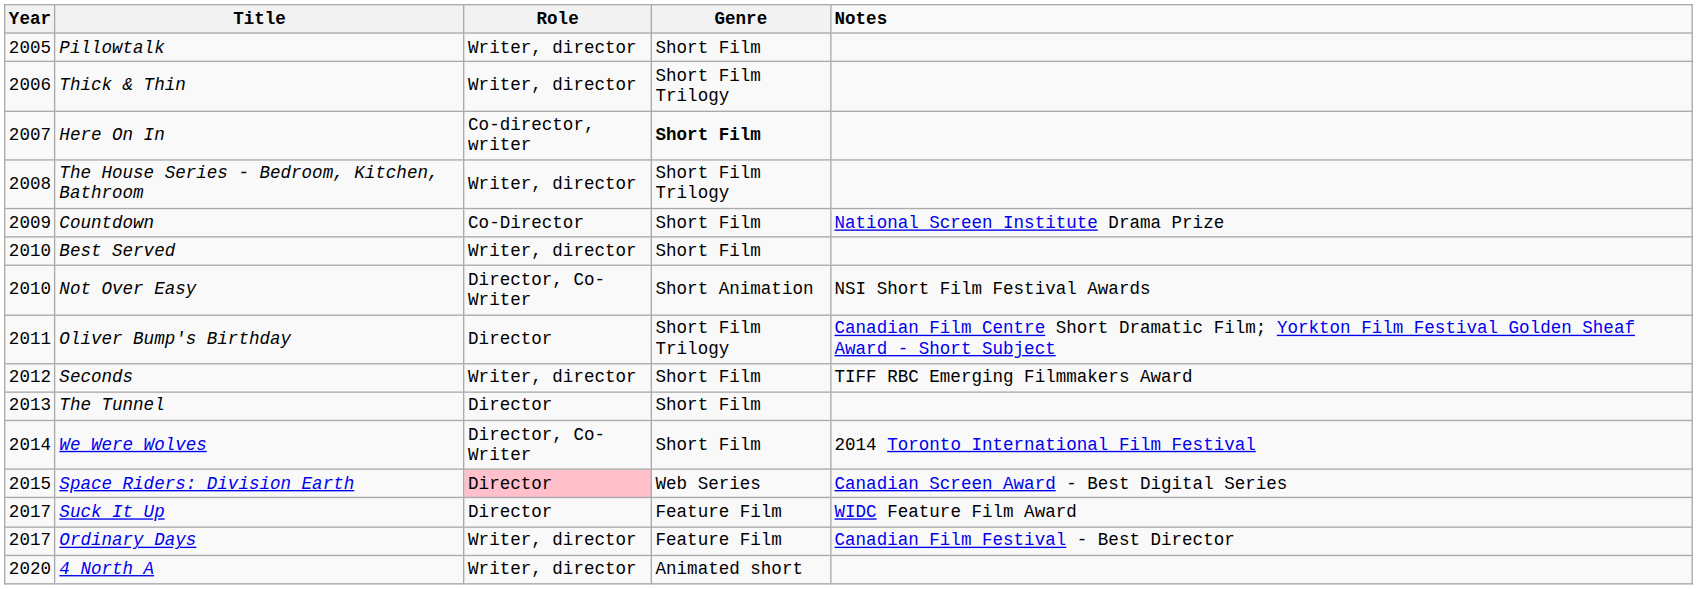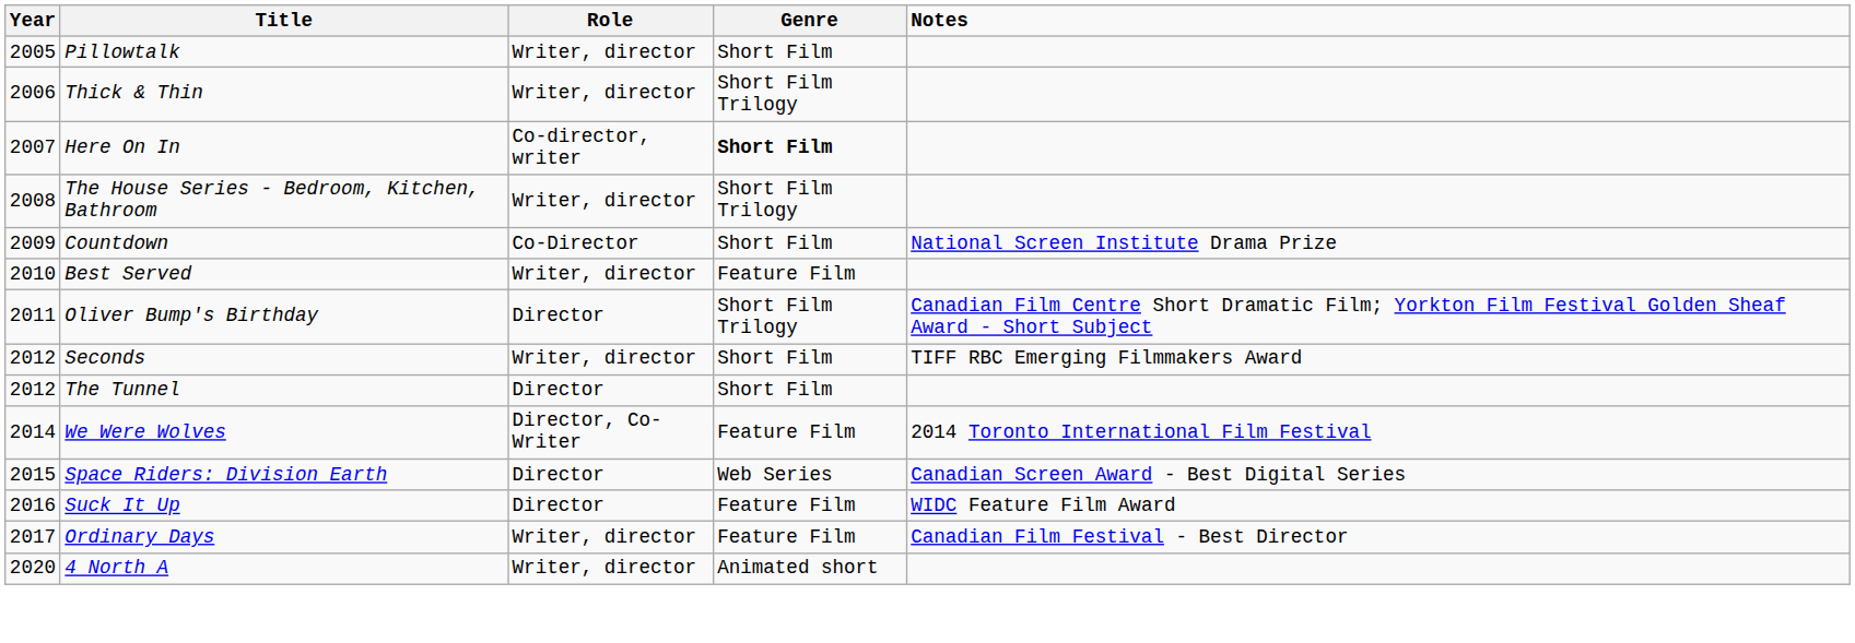 <table class="wikitable">
 <tr>
 <th>Year</th>
 <th>Title</th>
 <th>Role</th>
 <th>Genre</th>
 <td><strong>Notes</strong></td>
 </tr>
 <tr>
 <td>2005</td>
 <td><em>Pillowtalk</em></td>
 <td>Writer, director</td>
 <td>Short Film</td>
 <td></td>
 </tr>
 <tr>
 <td>2006</td>
 <td><em>Thick & Thin</em></td>
 <td>Writer, director</td>
 <td>Short Film Trilogy</td>
 <td></td>
 </tr>
 <tr>
 <td>2007</td>
 <td><em>Here On In</em></td>
 <td>Co-director, writer</td>
 <td><strong>Short Film</strong></td>
 <td></td>
 </tr>
 <tr>
 <td>2008</td>
 <td><em>The House Series - Bedroom, Kitchen, Bathroom</em></td>
 <td>Writer, director</td>
 <td>Short Film Trilogy</td>
 <td></td>
 </tr>
 <tr>
 <td>2009</td>
 <td><em>Countdown</em></td>
 <td>Co-Director</td>
 <td>Short Film</td>
 <td><a href='#'>National Screen Institute</a> Drama Prize</td>
 </tr>
 <tr>
 <td>2010</td>
 <td><em>Best Served</em></td>
 <td>Writer, director</td>
-<td>Short Film</td>
+<td>Feature Film</td>
 <td></td>
-</tr>
-<tr>
-<td>2010</td>
-<td><em>Not Over Easy</em></td>
-<td>Director, Co-Writer</td>
-<td>Short Animation</td>
-<td>NSI Short Film Festival Awards</td>
 </tr>
 <tr>
 <td>2011</td>
 <td><em>Oliver Bump's Birthday</em></td>
 <td>Director</td>
 <td>Short Film Trilogy</td>
 <td><a href='#'>Canadian Film Centre</a> Short Dramatic Film; <a href='#'>Yorkton Film Festival Golden Sheaf Award - Short Subject</a></td>
 </tr>
 <tr>
 <td>2012</td>
 <td><em>Seconds</em></td>
 <td>Writer, director</td>
 <td>Short Film</td>
 <td>TIFF RBC Emerging Filmmakers Award</td>
 </tr>
 <tr>
-<td>2013</td>
+<td>2012</td>
 <td><em>The Tunnel</em></td>
 <td>Director</td>
 <td>Short Film</td>
 <td></td>
 </tr>
 <tr>
 <td>2014</td>
 <td><em><a href='#'>We Were Wolves</a></em></td>
 <td>Director, Co-Writer</td>
-<td>Short Film</td>
+<td>Feature Film</td>
 <td>2014 <a href='#'>Toronto International Film Festival</a></td>
 </tr>
 <tr>
 <td>2015</td>
 <td><em><a href='#'>Space Riders: Division Earth</a></em></td>
-<td style="background: pink;">Director</td>
+<td>Director</td>
 <td>Web Series</td>
 <td><a href='#'>Canadian Screen Award</a> - Best Digital Series</td>
 </tr>
 <tr>
-<td>2017</td>
+<td>2016</td>
 <td><a href='#'><em>Suck It Up</em></a></td>
 <td>Director</td>
 <td>Feature Film</td>
 <td><a href='#'>WIDC</a> Feature Film Award</td>
 </tr>
 <tr>
 <td>2017</td>
 <td><em><a href='#'>Ordinary Days</a></em></td>
 <td>Writer, director</td>
 <td>Feature Film</td>
 <td><a href='#'>Canadian Film Festival</a> - Best Director</td>
 </tr>
 <tr>
 <td>2020</td>
 <td><em><a href='#'>4 North A</a></em></td>
 <td>Writer, director</td>
 <td>Animated short</td>
 <td></td>
 </tr>
 </table>
